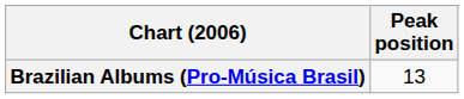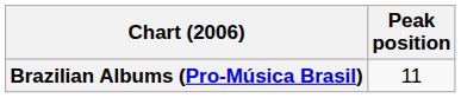 <table class="wikitable plainrowheaders">
 <tr>
 <th scope="col">Chart (2006)</th>
 <th scope="col">Peak<br> position</th>
 </tr>
 <tr>
 <th scope="row">Brazilian Albums (<a href='#'>Pro-Música Brasil</a>)</th>
-<td align="center">13</td>
+<td align="center">11</td>
 </tr>
 </table>
